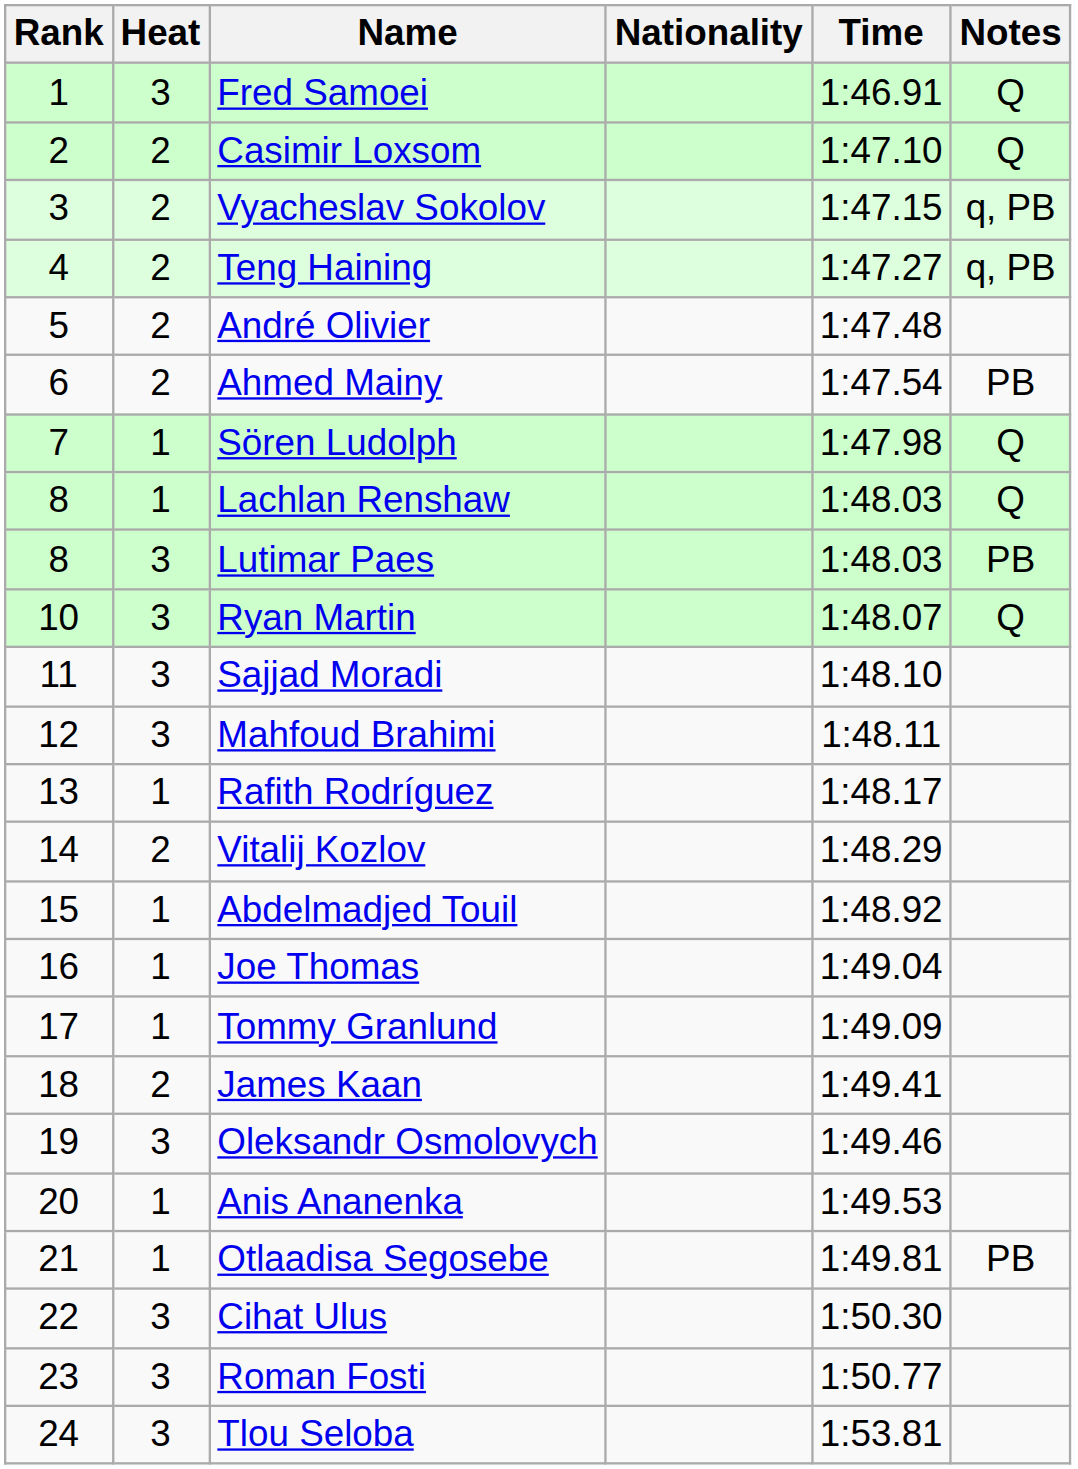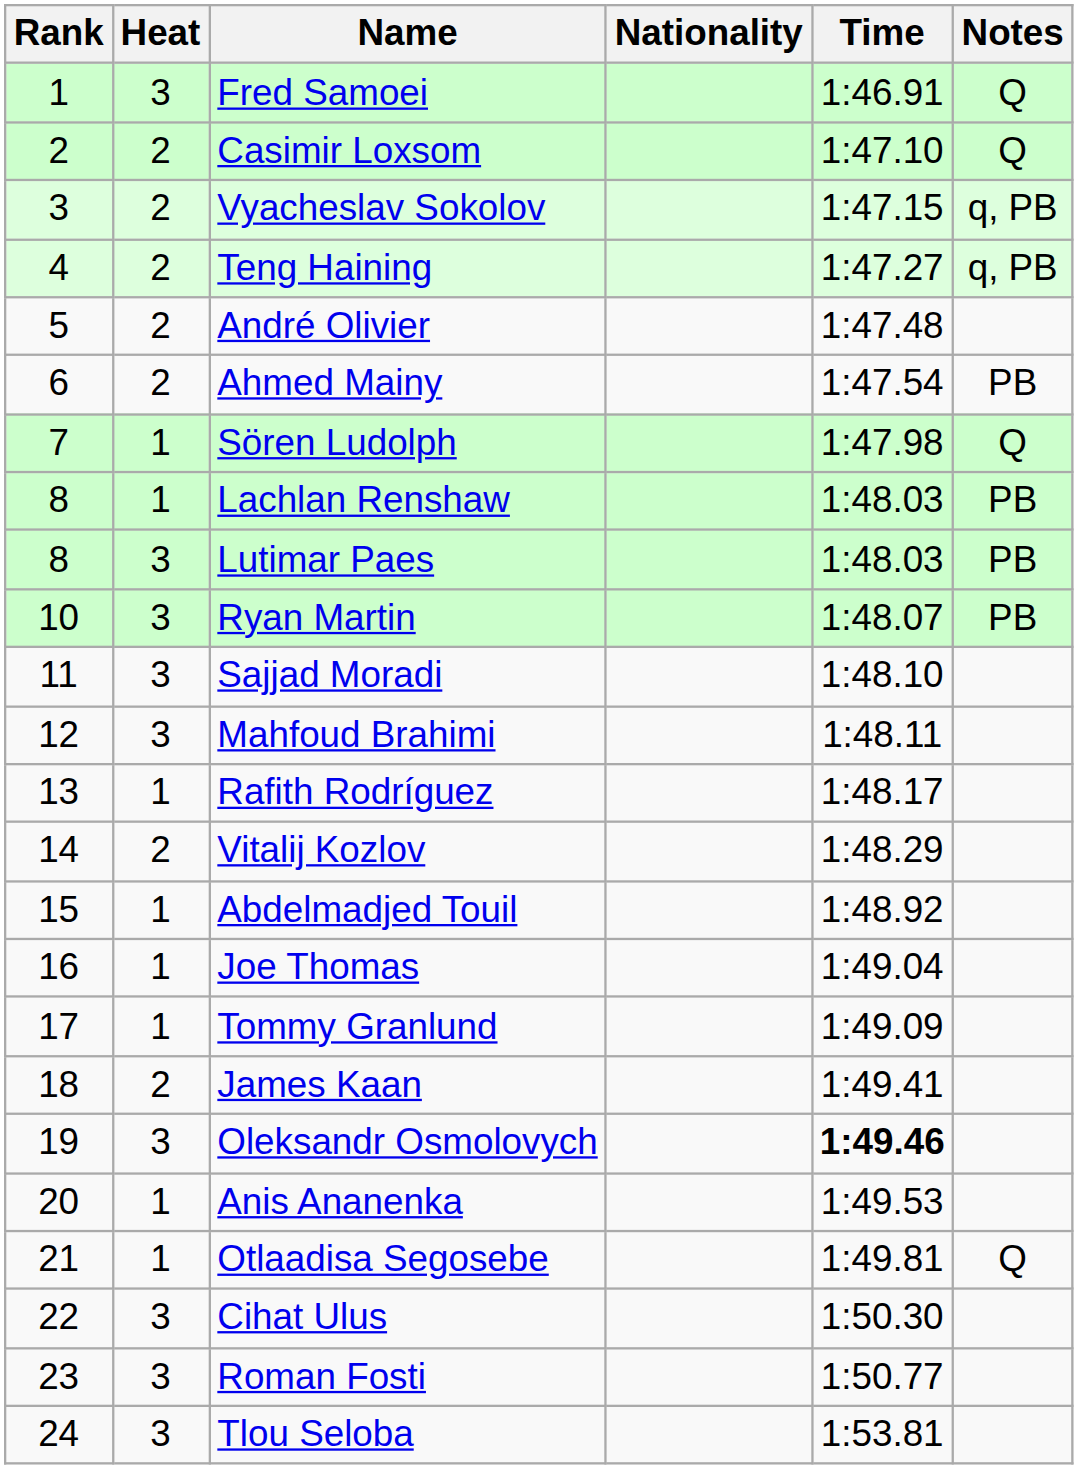 <table class="wikitable sortable" style="text-align:center">
 <tr>
 <th>Rank</th>
 <th>Heat</th>
 <th>Name</th>
 <th>Nationality</th>
 <th>Time</th>
 <th>Notes</th>
 </tr>
 <tr bgcolor=ccffcc>
 <td>1</td>
 <td>3</td>
 <td align=left><a href='#'>Fred Samoei</a></td>
 <td align=left></td>
 <td>1:46.91</td>
 <td>Q</td>
 </tr>
 <tr bgcolor=ccffcc>
 <td>2</td>
 <td>2</td>
 <td align=left><a href='#'>Casimir Loxsom</a></td>
 <td align=left></td>
 <td>1:47.10</td>
 <td>Q</td>
 </tr>
 <tr bgcolor=ddffdd>
 <td>3</td>
 <td>2</td>
 <td align=left><a href='#'>Vyacheslav Sokolov</a></td>
 <td align=left></td>
 <td>1:47.15</td>
 <td>q, PB</td>
 </tr>
 <tr bgcolor=ddffdd>
 <td>4</td>
 <td>2</td>
 <td align=left><a href='#'>Teng Haining</a></td>
 <td align=left></td>
 <td>1:47.27</td>
 <td>q, PB</td>
 </tr>
 <tr>
 <td>5</td>
 <td>2</td>
 <td align=left><a href='#'>André Olivier</a></td>
 <td align=left></td>
 <td>1:47.48</td>
 <td></td>
 </tr>
 <tr>
 <td>6</td>
 <td>2</td>
 <td align=left><a href='#'>Ahmed Mainy</a></td>
 <td align=left></td>
 <td>1:47.54</td>
 <td>PB</td>
 </tr>
 <tr bgcolor=ccffcc>
 <td>7</td>
 <td>1</td>
 <td align=left><a href='#'>Sören Ludolph</a></td>
 <td align=left></td>
 <td>1:47.98</td>
 <td>Q</td>
 </tr>
 <tr bgcolor=ccffcc>
 <td>8</td>
 <td>1</td>
 <td align=left><a href='#'>Lachlan Renshaw</a></td>
 <td align=left></td>
 <td>1:48.03</td>
-<td>Q</td>
+<td>PB</td>
 </tr>
 <tr bgcolor=ccffcc>
 <td>8</td>
 <td>3</td>
 <td align=left><a href='#'>Lutimar Paes</a></td>
 <td align=left></td>
 <td>1:48.03</td>
 <td>PB</td>
 </tr>
 <tr bgcolor=ccffcc>
 <td>10</td>
 <td>3</td>
 <td align=left><a href='#'>Ryan Martin</a></td>
 <td align=left></td>
 <td>1:48.07</td>
-<td>Q</td>
+<td>PB</td>
 </tr>
 <tr>
 <td>11</td>
 <td>3</td>
 <td align=left><a href='#'>Sajjad Moradi</a></td>
 <td align=left></td>
 <td>1:48.10</td>
 <td></td>
 </tr>
 <tr>
 <td>12</td>
 <td>3</td>
 <td align=left><a href='#'>Mahfoud Brahimi</a></td>
 <td align=left></td>
 <td>1:48.11</td>
 <td></td>
 </tr>
 <tr>
 <td>13</td>
 <td>1</td>
 <td align=left><a href='#'>Rafith Rodríguez</a></td>
 <td align=left></td>
 <td>1:48.17</td>
 <td></td>
 </tr>
 <tr>
 <td>14</td>
 <td>2</td>
 <td align=left><a href='#'>Vitalij Kozlov</a></td>
 <td align=left></td>
 <td>1:48.29</td>
 <td></td>
 </tr>
 <tr>
 <td>15</td>
 <td>1</td>
 <td align=left><a href='#'>Abdelmadjed Touil</a></td>
 <td align=left></td>
 <td>1:48.92</td>
 <td></td>
 </tr>
 <tr>
 <td>16</td>
 <td>1</td>
 <td align=left><a href='#'>Joe Thomas</a></td>
 <td align=left></td>
 <td>1:49.04</td>
 <td></td>
 </tr>
 <tr>
 <td>17</td>
 <td>1</td>
 <td align=left><a href='#'>Tommy Granlund</a></td>
 <td align=left></td>
 <td>1:49.09</td>
 <td></td>
 </tr>
 <tr>
 <td>18</td>
 <td>2</td>
 <td align=left><a href='#'>James Kaan</a></td>
 <td align=left></td>
 <td>1:49.41</td>
 <td></td>
 </tr>
 <tr>
 <td>19</td>
 <td>3</td>
 <td align=left><a href='#'>Oleksandr Osmolovych</a></td>
 <td align=left></td>
-<td>1:49.46</td>
+<td><strong>1:49.46</strong></td>
 <td></td>
 </tr>
 <tr>
 <td>20</td>
 <td>1</td>
 <td align=left><a href='#'>Anis Ananenka</a></td>
 <td align=left></td>
 <td>1:49.53</td>
 <td></td>
 </tr>
 <tr>
 <td>21</td>
 <td>1</td>
 <td align=left><a href='#'>Otlaadisa Segosebe</a></td>
 <td align=left></td>
 <td>1:49.81</td>
-<td>PB</td>
+<td>Q</td>
 </tr>
 <tr>
 <td>22</td>
 <td>3</td>
 <td align=left><a href='#'>Cihat Ulus</a></td>
 <td align=left></td>
 <td>1:50.30</td>
 <td></td>
 </tr>
 <tr>
 <td>23</td>
 <td>3</td>
 <td align=left><a href='#'>Roman Fosti</a></td>
 <td align=left></td>
 <td>1:50.77</td>
 <td></td>
 </tr>
 <tr>
 <td>24</td>
 <td>3</td>
 <td align=left><a href='#'>Tlou Seloba</a></td>
 <td align=left></td>
 <td>1:53.81</td>
 <td></td>
 </tr>
 </table>
